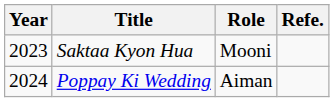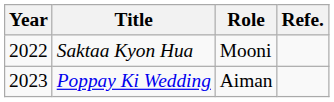 <table class="wikitable sortable plainrowheaders">
 <tr style="text-align:center;">
 <th scope="col">Year</th>
 <th scope="col">Title</th>
 <th scope="col">Role</th>
 <th>Refe.</th>
 </tr>
 <tr>
-<td>2023</td>
+<td>2022</td>
 <td><em>Saktaa Kyon Hua</em></td>
 <td>Mooni</td>
 <td></td>
 </tr>
 <tr>
-<td>2024</td>
+<td>2023</td>
 <td><em><a href='#'>Poppay Ki Wedding</a></em></td>
 <td>Aiman</td>
 <td></td>
 </tr>
 </table>
